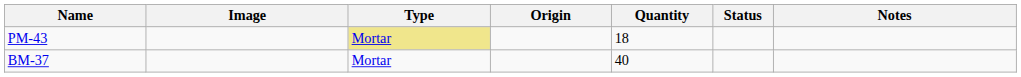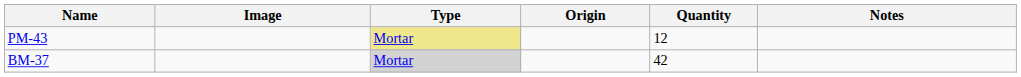 <table class="wikitable" style="width:90%;">
 <tr>
 <th width=14%>Name</th>
 <th width=20%>Image</th>
 <th width=14%>Type</th>
 <th width=12%>Origin</th>
 <th width=10%>Quantity</th>
-<th width=06%>Status</th>
 <th width=24%>Notes</th>
 </tr>
 <tr>
 <td><a href='#'>PM-43</a></td>
 <td></td>
 <td style="background: khaki;"><a href='#'>Mortar</a></td>
 <td></td>
-<td>18</td>
-<td></td>
+<td>12</td>
 <td></td>
 </tr>
 <tr>
 <td><a href='#'>BM-37</a></td>
 <td></td>
-<td><a href='#'>Mortar</a></td>
+<td style="background: lightgrey;"><a href='#'>Mortar</a></td>
 <td></td>
-<td>40</td>
-<td></td>
+<td>42</td>
 <td></td>
 </tr>
 </table>
